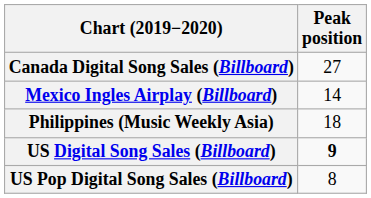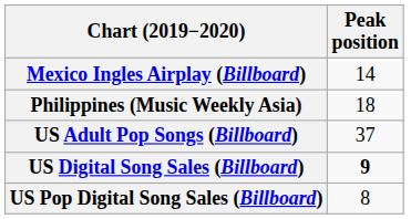 <table class="wikitable plainrowheaders sortable" style="text-align:center">
 <tr>
 <th scope="col">Chart (2019−2020)</th>
 <th scope="col">Peak<br>position</th>
-</tr>
-<tr>
-<th scope="row">Canada Digital Song Sales (<em><a href='#'>Billboard</a></em>)</th>
-<td>27</td>
 </tr>
 <tr>
 <th scope="row"><a href='#'>Mexico Ingles Airplay</a> (<em><a href='#'>Billboard</a></em>)</th>
 <td>14</td>
 </tr>
 <tr>
 <th scope="row">Philippines (Music Weekly Asia)</th>
 <td>18</td>
 </tr>
 <tr>
+<th scope="row">US <a href='#'>Adult Pop Songs</a> (<em><a href='#'>Billboard</a></em>)</th>
+<td>37</td>
+</tr>
+<tr>
 <th scope="row">US <a href='#'>Digital Song Sales</a> (<em><a href='#'>Billboard</a></em>)</th>
 <td><strong>9</strong></td>
 </tr>
 <tr>
 <th scope="row">US Pop Digital Song Sales (<em><a href='#'>Billboard</a></em>)</th>
 <td>8</td>
 </tr>
 </table>
